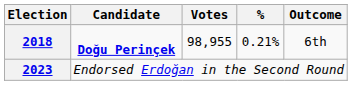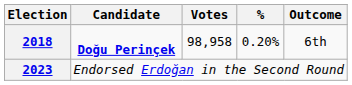 <table class="wikitable" style="text-align: center; border:none">
 <tr>
 <th>Election</th>
 <th>Candidate</th>
 <th>Votes</th>
 <th>%</th>
 <th>Outcome</th>
 </tr>
 <tr>
 <th><strong><a href='#'>2018</a></strong></th>
 <td><strong><br><a href='#'>Doğu Perinçek</a></strong></td>
-<td>98,955</td>
-<td>0.21%</td>
+<td>98,958</td>
+<td>0.20%</td>
 <td>6th</td>
 </tr>
 <tr>
 <th><strong><a href='#'>2023</a></strong></th>
 <td colspan="4"><em>Endorsed <a href='#'>Erdoğan</a> in the Second Round</em></td>
 </tr>
 </table>
